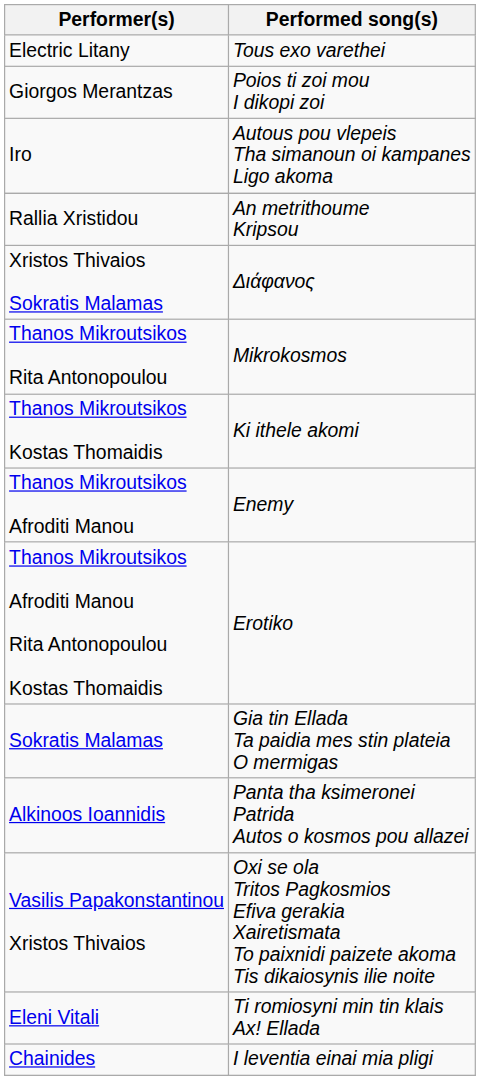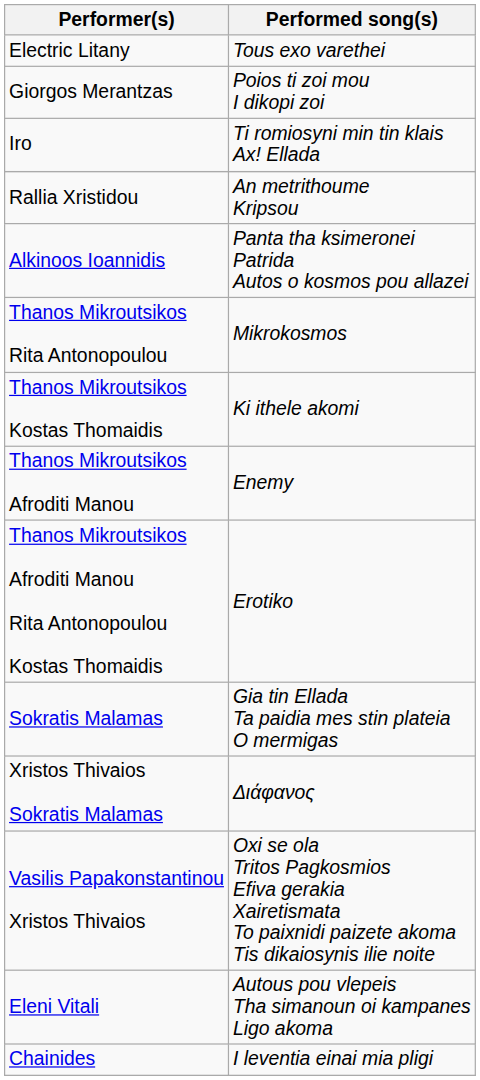 <table class="wikitable">
 <tr>
 <th>Performer(s)</th>
 <th>Performed song(s)</th>
 </tr>
 <tr>
 <td>Electric Litany</td>
 <td><em>Tous exo varethei</em></td>
 </tr>
 <tr>
 <td>Giorgos Merantzas</td>
 <td><em>Poios ti zoi mou</em><br> <em>I dikopi zoi</em></td>
 </tr>
 <tr>
 <td>Iro</td>
-<td><em>Autous pou vlepeis</em><br> <em>Tha simanoun oi kampanes</em><br> <em>Ligo akoma</em></td>
+<td><em>Ti romiosyni min tin klais</em><br><em>Ax! Ellada</em></td>
 </tr>
 <tr>
 </tr>
 <tr>
 <td>Rallia Xristidou</td>
 <td><em>An metrithoume</em><br> <em>Kripsou</em></td>
 </tr>
 <tr>
-<td>Xristos Thivaios<br><br><a href='#'>Sokratis Malamas</a></td>
-<td><em>Διάφανος</em></td>
+<td><a href='#'>Alkinoos Ioannidis</a></td>
+<td><em>Panta tha ksimeronei</em><br><em>Patrida</em><br><em>Autos o kosmos pou allazei</em></td>
 </tr>
 <tr>
 <td><a href='#'>Thanos Mikroutsikos</a><br><br>Rita Antonopoulou</td>
 <td><em>Mikrokosmos</em></td>
 </tr>
 <tr>
 <td><a href='#'>Thanos Mikroutsikos</a><br><br>Kostas Thomaidis</td>
 <td><em>Ki ithele akomi</em></td>
 </tr>
 <tr>
 <td><a href='#'>Thanos Mikroutsikos</a><br><br>Afroditi Manou</td>
 <td><em>Enemy</em></td>
 </tr>
 <tr>
 <td><a href='#'>Thanos Mikroutsikos</a><br><br>Afroditi Manou<br><br>Rita Antonopoulou<br><br>Kostas Thomaidis</td>
 <td><em>Erotiko</em></td>
 </tr>
 <tr>
 <td><a href='#'>Sokratis Malamas</a></td>
 <td><em>Gia tin Ellada</em><br><em>Ta paidia mes stin plateia</em><br> <em>O mermigas</em></td>
 </tr>
 <tr>
-<td><a href='#'>Alkinoos Ioannidis</a></td>
-<td><em>Panta tha ksimeronei</em><br><em>Patrida</em><br><em>Autos o kosmos pou allazei</em></td>
+<td>Xristos Thivaios<br><br><a href='#'>Sokratis Malamas</a></td>
+<td><em>Διάφανος</em></td>
 </tr>
 <tr>
 <td><a href='#'>Vasilis Papakonstantinou</a><br><br>Xristos Thivaios</td>
 <td><em>Oxi se ola</em><br><em>Tritos Pagkosmios</em><br><em>Efiva gerakia</em><br><em>Xairetismata</em><br><em>To paixnidi paizete akoma</em><br><em>Tis dikaiosynis ilie noite</em></td>
 </tr>
 <tr>
 <td><a href='#'>Eleni Vitali</a></td>
-<td><em>Ti romiosyni min tin klais</em><br><em>Ax! Ellada</em></td>
+<td><em>Autous pou vlepeis</em><br> <em>Tha simanoun oi kampanes</em><br> <em>Ligo akoma</em></td>
 </tr>
 <tr>
 <td><a href='#'>Chainides</a></td>
 <td><em>I leventia einai mia pligi</em></td>
 </tr>
 <tr>
 </tr>
 </table>
